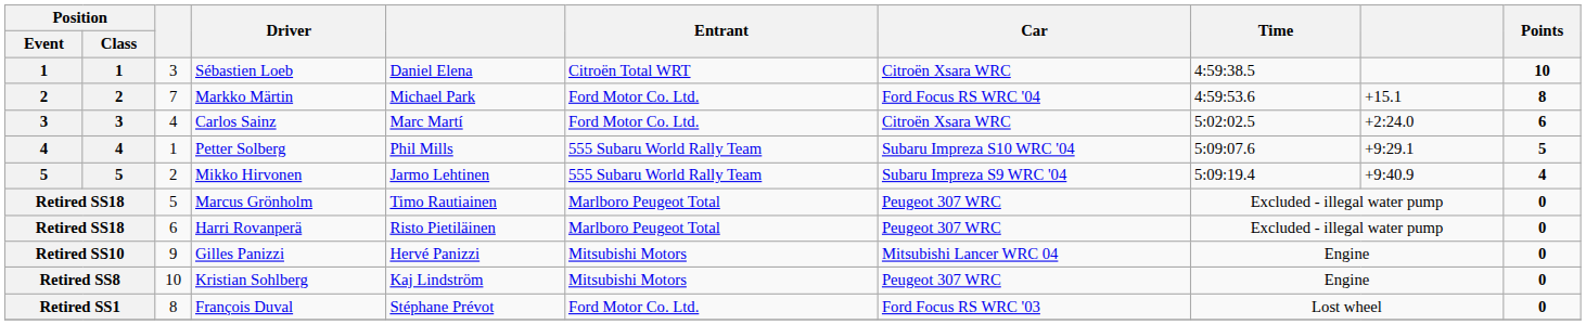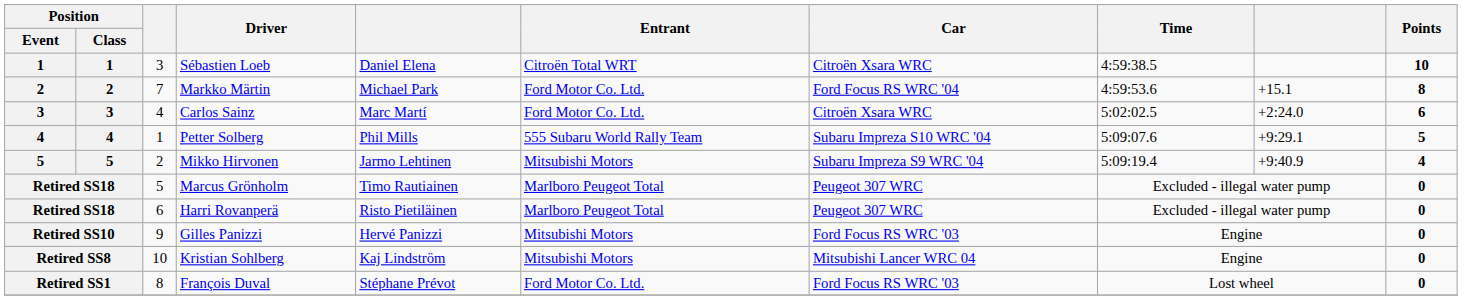 <table class="wikitable" width=85% style="font-size: 85%;">
 <tr>
 <th colspan="2">Position</th>
 <th rowspan="2"></th>
 <th rowspan="2">Driver</th>
 <th rowspan="2"></th>
 <th rowspan="2">Entrant</th>
 <th rowspan="2">Car</th>
 <th rowspan="2">Time</th>
 <th rowspan="2"></th>
 <th rowspan="2">Points</th>
 </tr>
 <tr>
 <th>Event</th>
 <th>Class</th>
 </tr>
 <tr>
 <th>1</th>
 <th>1</th>
 <td align="center">3</td>
 <td> <a href='#'>Sébastien Loeb</a></td>
 <td> <a href='#'>Daniel Elena</a></td>
 <td> <a href='#'>Citroën Total WRT</a></td>
 <td><a href='#'>Citroën Xsara WRC</a></td>
 <td>4:59:38.5</td>
 <td></td>
 <td align="center"><strong>10</strong></td>
 </tr>
 <tr>
 <th>2</th>
 <th>2</th>
 <td align="center">7</td>
 <td> <a href='#'>Markko Märtin</a></td>
 <td> <a href='#'>Michael Park</a></td>
 <td> <a href='#'>Ford Motor Co. Ltd.</a></td>
 <td><a href='#'>Ford Focus RS WRC '04</a></td>
 <td>4:59:53.6</td>
 <td>+15.1</td>
 <td align="center"><strong>8</strong></td>
 </tr>
 <tr>
 <th>3</th>
 <th>3</th>
 <td align="center">4</td>
 <td> <a href='#'>Carlos Sainz</a></td>
 <td> <a href='#'>Marc Martí</a></td>
 <td> <a href='#'>Ford Motor Co. Ltd.</a></td>
 <td><a href='#'>Citroën Xsara WRC</a></td>
 <td>5:02:02.5</td>
 <td>+2:24.0</td>
 <td align="center"><strong>6</strong></td>
 </tr>
 <tr>
 <th>4</th>
 <th>4</th>
 <td align="center">1</td>
 <td> <a href='#'>Petter Solberg</a></td>
 <td> <a href='#'>Phil Mills</a></td>
 <td> <a href='#'>555 Subaru World Rally Team</a></td>
 <td><a href='#'>Subaru Impreza S10 WRC '04</a></td>
 <td>5:09:07.6</td>
 <td>+9:29.1</td>
 <td align="center"><strong>5</strong></td>
 </tr>
 <tr>
 <th>5</th>
 <th>5</th>
 <td align="center">2</td>
 <td> <a href='#'>Mikko Hirvonen</a></td>
 <td> <a href='#'>Jarmo Lehtinen</a></td>
-<td> <a href='#'>555 Subaru World Rally Team</a></td>
+<td> <a href='#'>Mitsubishi Motors</a></td>
 <td><a href='#'>Subaru Impreza S9 WRC '04</a></td>
 <td>5:09:19.4</td>
 <td>+9:40.9</td>
 <td align="center"><strong>4</strong></td>
 </tr>
 <tr>
 <th colspan="2">Retired SS18</th>
 <td align="center">5</td>
 <td> <a href='#'>Marcus Grönholm</a></td>
 <td> <a href='#'>Timo Rautiainen</a></td>
 <td> <a href='#'>Marlboro Peugeot Total</a></td>
 <td><a href='#'>Peugeot 307 WRC</a></td>
 <td align="center" colspan="2">Excluded - illegal water pump</td>
 <td align="center"><strong>0</strong></td>
 </tr>
 <tr>
 <th colspan="2">Retired SS18</th>
 <td align="center">6</td>
 <td> <a href='#'>Harri Rovanperä</a></td>
 <td> <a href='#'>Risto Pietiläinen</a></td>
 <td> <a href='#'>Marlboro Peugeot Total</a></td>
 <td><a href='#'>Peugeot 307 WRC</a></td>
 <td align="center" colspan="2">Excluded - illegal water pump</td>
 <td align="center"><strong>0</strong></td>
 </tr>
 <tr>
 <th colspan="2">Retired SS10</th>
 <td align="center">9</td>
 <td> <a href='#'>Gilles Panizzi</a></td>
 <td> <a href='#'>Hervé Panizzi</a></td>
 <td> <a href='#'>Mitsubishi Motors</a></td>
-<td><a href='#'>Mitsubishi Lancer WRC 04</a></td>
+<td><a href='#'>Ford Focus RS WRC '03</a></td>
 <td align="center" colspan="2">Engine</td>
 <td align="center"><strong>0</strong></td>
 </tr>
 <tr>
 <th colspan="2">Retired SS8</th>
 <td align="center">10</td>
 <td> <a href='#'>Kristian Sohlberg</a></td>
 <td> <a href='#'>Kaj Lindström</a></td>
 <td> <a href='#'>Mitsubishi Motors</a></td>
-<td><a href='#'>Peugeot 307 WRC</a></td>
+<td><a href='#'>Mitsubishi Lancer WRC 04</a></td>
 <td align="center" colspan="2">Engine</td>
 <td align="center"><strong>0</strong></td>
 </tr>
 <tr>
 <th colspan="2">Retired SS1</th>
 <td align="center">8</td>
 <td> <a href='#'>François Duval</a></td>
 <td> <a href='#'>Stéphane Prévot</a></td>
 <td> <a href='#'>Ford Motor Co. Ltd.</a></td>
 <td><a href='#'>Ford Focus RS WRC '03</a></td>
 <td align="center" colspan="2">Lost wheel</td>
 <td align="center"><strong>0</strong></td>
 </tr>
 <tr>
 </tr>
 </table>
